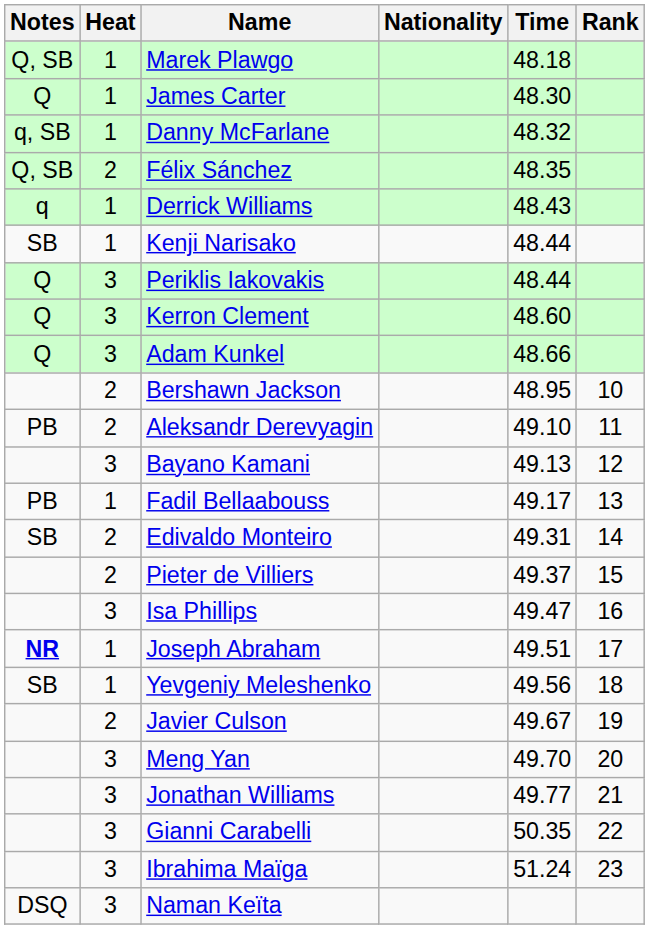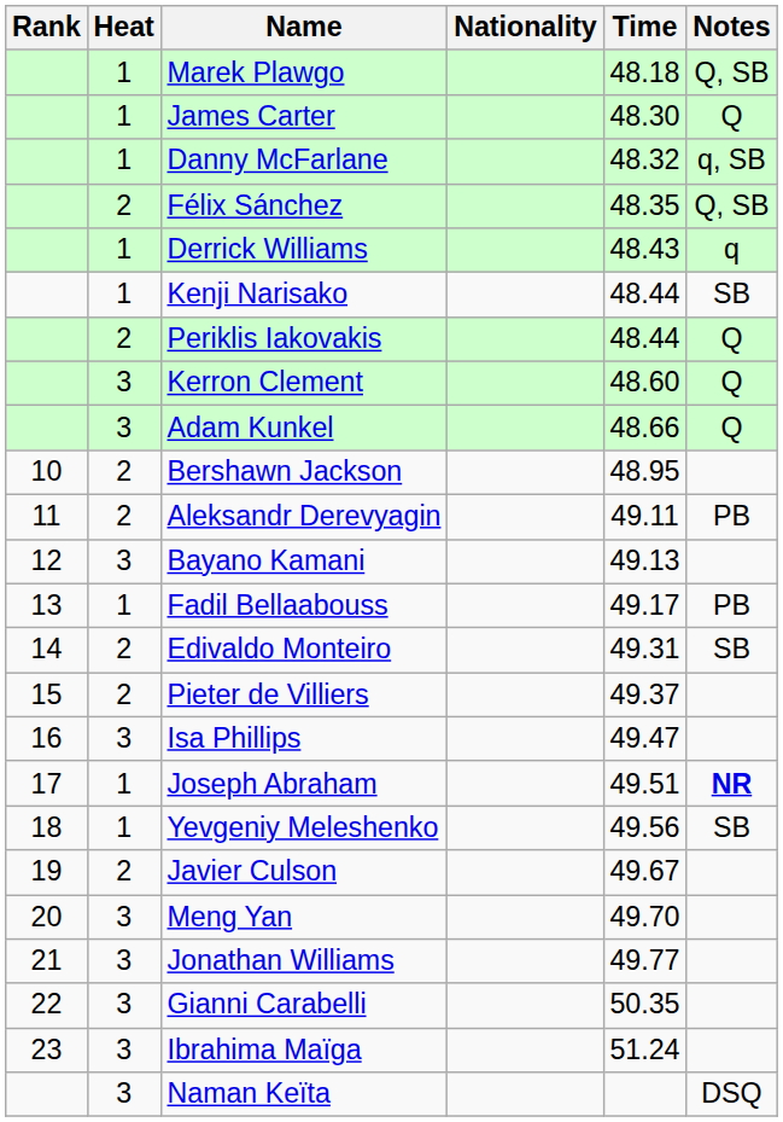 <table class="wikitable sortable" style="text-align:center">
 <tr>
-<th>Notes</th>
+<th>Rank</th>
 <th>Heat</th>
 <th>Name</th>
 <th>Nationality</th>
 <th>Time</th>
-<th>Rank</th>
+<th>Notes</th>
 </tr>
 <tr bgcolor=ccffcc>
-<td>Q, SB</td>
+<td></td>
 <td>1</td>
 <td align=left><a href='#'>Marek Plawgo</a></td>
 <td align=left></td>
 <td>48.18</td>
-<td></td>
+<td>Q, SB</td>
 </tr>
 <tr bgcolor=ccffcc>
-<td>Q</td>
+<td></td>
 <td>1</td>
 <td align=left><a href='#'>James Carter</a></td>
 <td align=left></td>
 <td>48.30</td>
-<td></td>
+<td>Q</td>
 </tr>
 <tr bgcolor=ccffcc>
-<td>q, SB</td>
+<td></td>
 <td>1</td>
 <td align=left><a href='#'>Danny McFarlane</a></td>
 <td align=left></td>
 <td>48.32</td>
-<td></td>
+<td>q, SB</td>
 </tr>
 <tr bgcolor=ccffcc>
-<td>Q, SB</td>
+<td></td>
 <td>2</td>
 <td align=left><a href='#'>Félix Sánchez</a></td>
 <td align=left></td>
 <td>48.35</td>
-<td></td>
+<td>Q, SB</td>
 </tr>
 <tr bgcolor=ccffcc>
-<td>q</td>
+<td></td>
 <td>1</td>
 <td align=left><a href='#'>Derrick Williams</a></td>
 <td align=left></td>
 <td>48.43</td>
-<td></td>
+<td>q</td>
 </tr>
 <tr>
-<td>SB</td>
+<td></td>
 <td>1</td>
 <td align=left><a href='#'>Kenji Narisako</a></td>
 <td align=left></td>
 <td>48.44</td>
-<td></td>
+<td>SB</td>
 </tr>
 <tr bgcolor=ccffcc>
-<td>Q</td>
-<td>3</td>
+<td></td>
+<td>2</td>
 <td align=left><a href='#'>Periklis Iakovakis</a></td>
 <td align=left></td>
 <td>48.44</td>
-<td></td>
+<td>Q</td>
 </tr>
 <tr bgcolor=ccffcc>
-<td>Q</td>
+<td></td>
 <td>3</td>
 <td align=left><a href='#'>Kerron Clement</a></td>
 <td align=left></td>
 <td>48.60</td>
-<td></td>
+<td>Q</td>
 </tr>
 <tr bgcolor=ccffcc>
-<td>Q</td>
+<td></td>
 <td>3</td>
 <td align=left><a href='#'>Adam Kunkel</a></td>
 <td align=left></td>
 <td>48.66</td>
+<td>Q</td>
+</tr>
+<tr>
+<td>10</td>
+<td>2</td>
+<td align=left><a href='#'>Bershawn Jackson</a></td>
+<td align=left></td>
+<td>48.95</td>
+<td></td>
+</tr>
+<tr>
+<td>11</td>
+<td>2</td>
+<td align=left><a href='#'>Aleksandr Derevyagin</a></td>
+<td align=left></td>
+<td>49.11</td>
+<td>PB</td>
+</tr>
+<tr>
+<td>12</td>
+<td>3</td>
+<td align=left><a href='#'>Bayano Kamani</a></td>
+<td align=left></td>
+<td>49.13</td>
+<td></td>
+</tr>
+<tr>
+<td>13</td>
+<td>1</td>
+<td align=left><a href='#'>Fadil Bellaabouss</a></td>
+<td align=left></td>
+<td>49.17</td>
+<td>PB</td>
+</tr>
+<tr>
+<td>14</td>
+<td>2</td>
+<td align=left><a href='#'>Edivaldo Monteiro</a></td>
+<td align=left></td>
+<td>49.31</td>
+<td>SB</td>
+</tr>
+<tr>
+<td>15</td>
+<td>2</td>
+<td align=left><a href='#'>Pieter de Villiers</a></td>
+<td align=left></td>
+<td>49.37</td>
+<td></td>
+</tr>
+<tr>
+<td>16</td>
+<td>3</td>
+<td align=left><a href='#'>Isa Phillips</a></td>
+<td align=left></td>
+<td>49.47</td>
+<td></td>
+</tr>
+<tr>
+<td>17</td>
+<td>1</td>
+<td align=left><a href='#'>Joseph Abraham</a></td>
+<td align=left></td>
+<td>49.51</td>
+<td><strong><a href='#'>NR</a></strong></td>
+</tr>
+<tr>
+<td>18</td>
+<td>1</td>
+<td align=left><a href='#'>Yevgeniy Meleshenko</a></td>
+<td align=left></td>
+<td>49.56</td>
+<td>SB</td>
+</tr>
+<tr>
+<td>19</td>
+<td>2</td>
+<td align=left><a href='#'>Javier Culson</a></td>
+<td align=left></td>
+<td>49.67</td>
+<td></td>
+</tr>
+<tr>
+<td>20</td>
+<td>3</td>
+<td align=left><a href='#'>Meng Yan</a></td>
+<td align=left></td>
+<td>49.70</td>
+<td></td>
+</tr>
+<tr>
+<td>21</td>
+<td>3</td>
+<td align=left><a href='#'>Jonathan Williams</a></td>
+<td align=left></td>
+<td>49.77</td>
+<td></td>
+</tr>
+<tr>
+<td>22</td>
+<td>3</td>
+<td align=left><a href='#'>Gianni Carabelli</a></td>
+<td align=left></td>
+<td>50.35</td>
+<td></td>
+</tr>
+<tr>
+<td>23</td>
+<td>3</td>
+<td align=left><a href='#'>Ibrahima Maïga</a></td>
+<td align=left></td>
+<td>51.24</td>
 <td></td>
 </tr>
 <tr>
 <td></td>
-<td>2</td>
-<td align=left><a href='#'>Bershawn Jackson</a></td>
-<td align=left></td>
-<td>48.95</td>
-<td>10</td>
-</tr>
-<tr>
-<td>PB</td>
-<td>2</td>
-<td align=left><a href='#'>Aleksandr Derevyagin</a></td>
-<td align=left></td>
-<td>49.10</td>
-<td>11</td>
-</tr>
-<tr>
-<td></td>
-<td>3</td>
-<td align=left><a href='#'>Bayano Kamani</a></td>
-<td align=left></td>
-<td>49.13</td>
-<td>12</td>
-</tr>
-<tr>
-<td>PB</td>
-<td>1</td>
-<td align=left><a href='#'>Fadil Bellaabouss</a></td>
-<td align=left></td>
-<td>49.17</td>
-<td>13</td>
-</tr>
-<tr>
-<td>SB</td>
-<td>2</td>
-<td align=left><a href='#'>Edivaldo Monteiro</a></td>
-<td align=left></td>
-<td>49.31</td>
-<td>14</td>
-</tr>
-<tr>
-<td></td>
-<td>2</td>
-<td align=left><a href='#'>Pieter de Villiers</a></td>
-<td align=left></td>
-<td>49.37</td>
-<td>15</td>
-</tr>
-<tr>
-<td></td>
-<td>3</td>
-<td align=left><a href='#'>Isa Phillips</a></td>
-<td align=left></td>
-<td>49.47</td>
-<td>16</td>
-</tr>
-<tr>
-<td><strong><a href='#'>NR</a></strong></td>
-<td>1</td>
-<td align=left><a href='#'>Joseph Abraham</a></td>
-<td align=left></td>
-<td>49.51</td>
-<td>17</td>
-</tr>
-<tr>
-<td>SB</td>
-<td>1</td>
-<td align=left><a href='#'>Yevgeniy Meleshenko</a></td>
-<td align=left></td>
-<td>49.56</td>
-<td>18</td>
-</tr>
-<tr>
-<td></td>
-<td>2</td>
-<td align=left><a href='#'>Javier Culson</a></td>
-<td align=left></td>
-<td>49.67</td>
-<td>19</td>
-</tr>
-<tr>
-<td></td>
-<td>3</td>
-<td align=left><a href='#'>Meng Yan</a></td>
-<td align=left></td>
-<td>49.70</td>
-<td>20</td>
-</tr>
-<tr>
-<td></td>
-<td>3</td>
-<td align=left><a href='#'>Jonathan Williams</a></td>
-<td align=left></td>
-<td>49.77</td>
-<td>21</td>
-</tr>
-<tr>
-<td></td>
-<td>3</td>
-<td align=left><a href='#'>Gianni Carabelli</a></td>
-<td align=left></td>
-<td>50.35</td>
-<td>22</td>
-</tr>
-<tr>
-<td></td>
-<td>3</td>
-<td align=left><a href='#'>Ibrahima Maïga</a></td>
-<td align=left></td>
-<td>51.24</td>
-<td>23</td>
-</tr>
-<tr>
-<td>DSQ</td>
 <td>3</td>
 <td align=left><a href='#'>Naman Keïta</a></td>
 <td align=left></td>
 <td></td>
-<td></td>
+<td>DSQ</td>
 </tr>
 </table>
